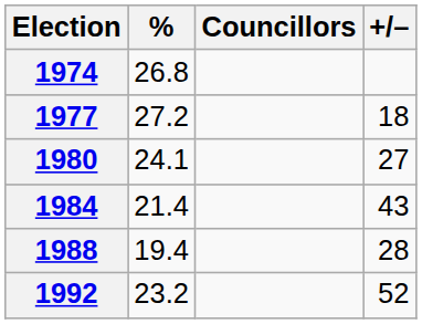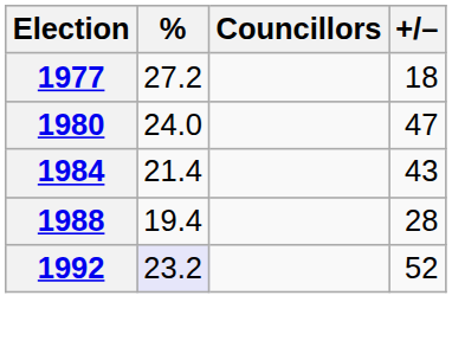 <table class="wikitable" style="text-align:right">
 <tr>
 <th>Election</th>
 <th>%</th>
 <th>Councillors</th>
 <th>+/–</th>
-</tr>
-<tr>
-<th><a href='#'>1974</a></th>
-<td>26.8</td>
-<td></td>
-<td></td>
 </tr>
 <tr>
 <th><a href='#'>1977</a></th>
 <td>27.2</td>
 <td></td>
 <td> 18</td>
 </tr>
 <tr>
 <th><a href='#'>1980</a></th>
-<td>24.1</td>
+<td>24.0</td>
 <td></td>
-<td> 27</td>
+<td> 47</td>
 </tr>
 <tr>
 <th><a href='#'>1984</a></th>
 <td>21.4</td>
 <td></td>
 <td> 43</td>
 </tr>
 <tr>
 <th><a href='#'>1988</a></th>
 <td>19.4</td>
 <td></td>
 <td> 28</td>
 </tr>
 <tr>
 <th><a href='#'>1992</a></th>
-<td>23.2</td>
+<td style="background: lavender;">23.2</td>
 <td></td>
 <td> 52</td>
 </tr>
 </table>
